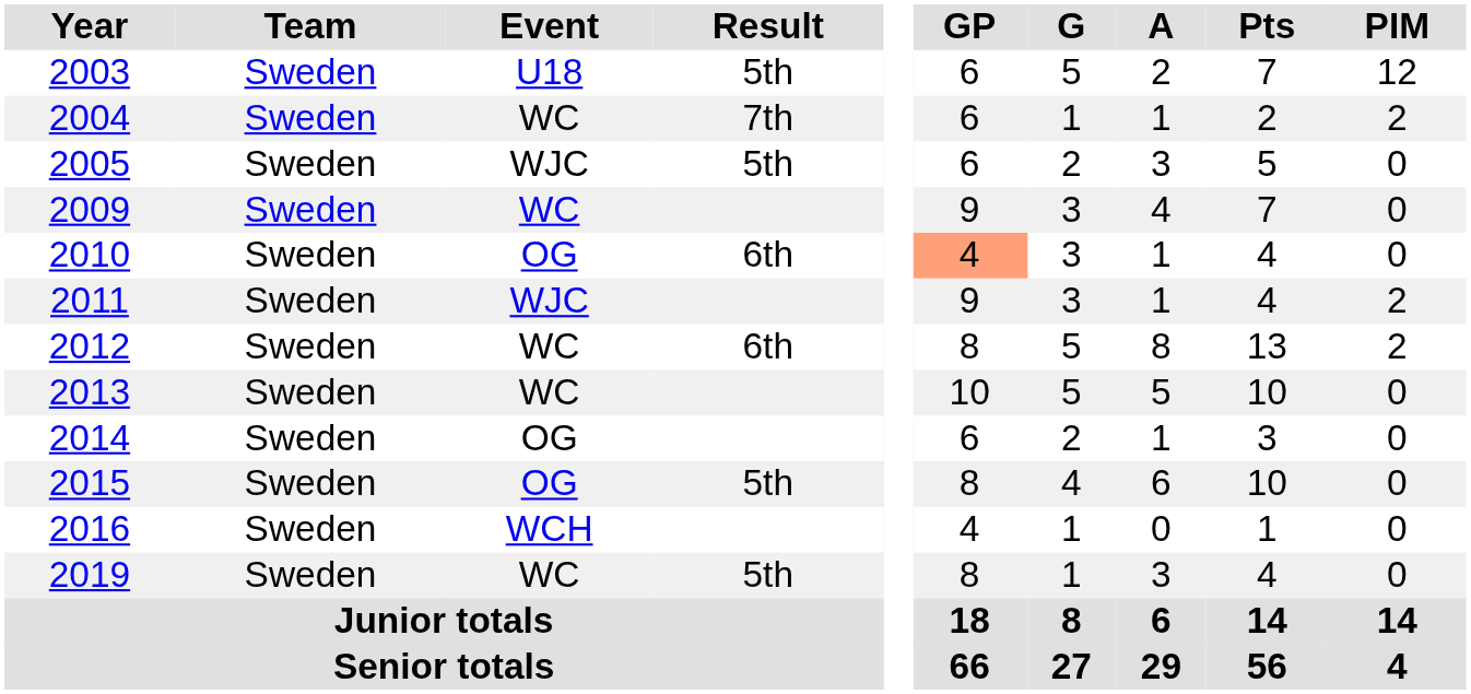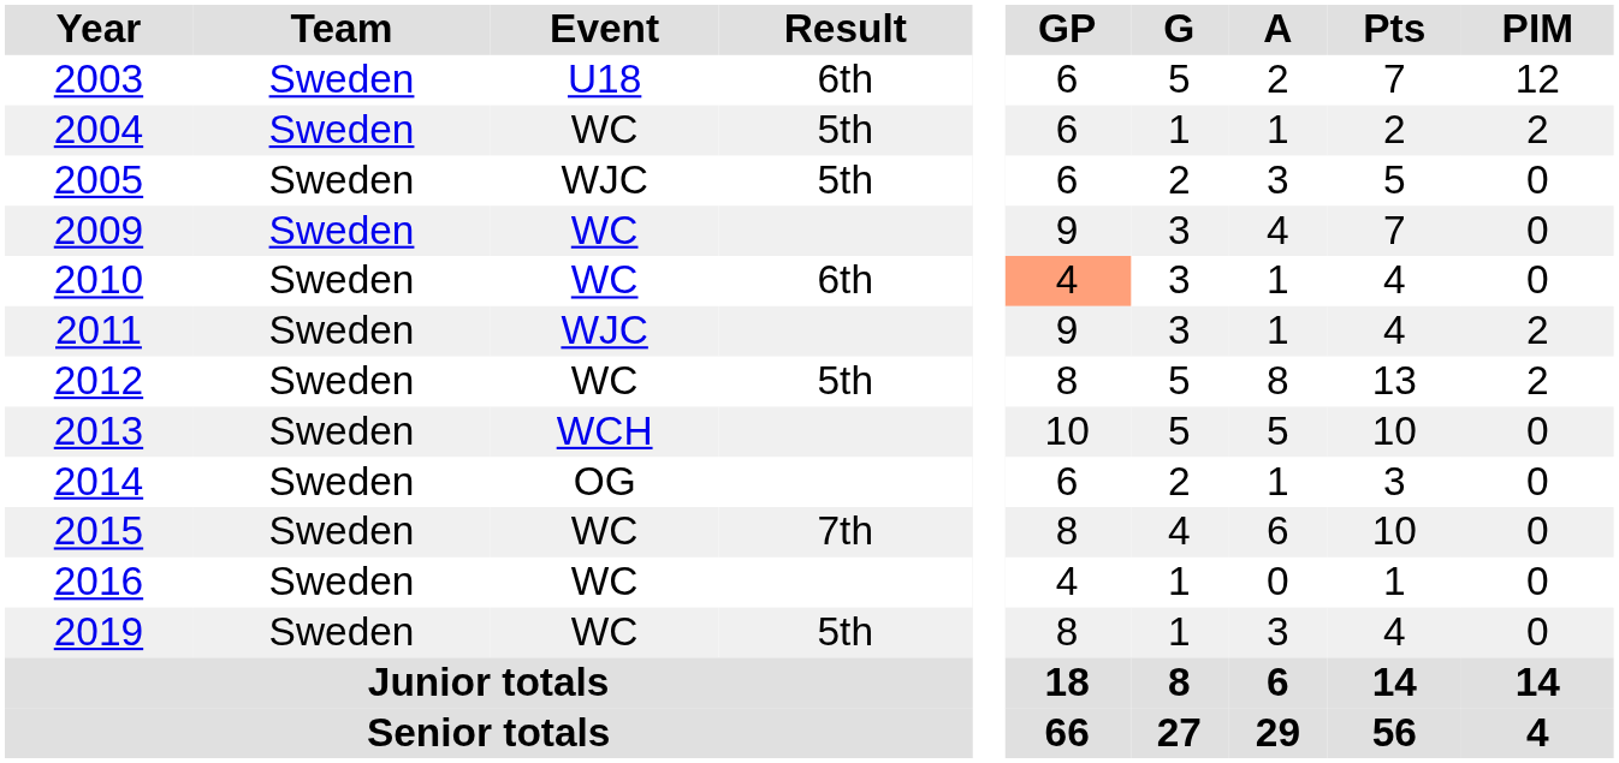 <table border="0" cellpadding="1" cellspacing="0" style="text-align:center; width:40em">
 <tr ALIGN="center" bgcolor="#e0e0e0">
 <th>Year</th>
 <th>Team</th>
 <th>Event</th>
 <th>Result</th>
 <th rowspan="99" bgcolor="#ffffff"> </th>
 <th>GP</th>
 <th>G</th>
 <th>A</th>
 <th>Pts</th>
 <th>PIM</th>
 </tr>
 <tr>
 <td><a href='#'>2003</a></td>
 <td><a href='#'>Sweden</a></td>
 <td><a href='#'>U18</a></td>
-<td>5th</td>
+<td>6th</td>
 <td>6</td>
 <td>5</td>
 <td>2</td>
 <td>7</td>
 <td>12</td>
 </tr>
 <tr bgcolor="#f0f0f0">
 <td><a href='#'>2004</a></td>
 <td><a href='#'>Sweden</a></td>
 <td>WC</td>
-<td>7th</td>
+<td>5th</td>
 <td>6</td>
 <td>1</td>
 <td>1</td>
 <td>2</td>
 <td>2</td>
 </tr>
 <tr>
 <td><a href='#'>2005</a></td>
 <td>Sweden</td>
 <td>WJC</td>
 <td>5th</td>
 <td>6</td>
 <td>2</td>
 <td>3</td>
 <td>5</td>
 <td>0</td>
 </tr>
 <tr bgcolor="#f0f0f0">
 <td><a href='#'>2009</a></td>
 <td><a href='#'>Sweden</a></td>
 <td><a href='#'>WC</a></td>
 <td></td>
 <td>9</td>
 <td>3</td>
 <td>4</td>
 <td>7</td>
 <td>0</td>
 </tr>
 <tr>
 <td><a href='#'>2010</a></td>
 <td>Sweden</td>
-<td><a href='#'>OG</a></td>
+<td><a href='#'>WC</a></td>
 <td>6th</td>
 <td style="background: lightsalmon;">4</td>
 <td>3</td>
 <td>1</td>
 <td>4</td>
 <td>0</td>
 </tr>
 <tr bgcolor="#f0f0f0">
 <td><a href='#'>2011</a></td>
 <td>Sweden</td>
 <td><a href='#'>WJC</a></td>
 <td></td>
 <td>9</td>
 <td>3</td>
 <td>1</td>
 <td>4</td>
 <td>2</td>
 </tr>
 <tr>
 <td><a href='#'>2012</a></td>
 <td>Sweden</td>
 <td>WC</td>
-<td>6th</td>
+<td>5th</td>
 <td>8</td>
 <td>5</td>
 <td>8</td>
 <td>13</td>
 <td>2</td>
 </tr>
 <tr bgcolor="#f0f0f0">
 <td><a href='#'>2013</a></td>
 <td>Sweden</td>
-<td>WC</td>
+<td><a href='#'>WCH</a></td>
 <td></td>
 <td>10</td>
 <td>5</td>
 <td>5</td>
 <td>10</td>
 <td>0</td>
 </tr>
 <tr>
 <td><a href='#'>2014</a></td>
 <td>Sweden</td>
 <td>OG</td>
 <td></td>
 <td>6</td>
 <td>2</td>
 <td>1</td>
 <td>3</td>
 <td>0</td>
 </tr>
 <tr bgcolor="#f0f0f0">
 <td><a href='#'>2015</a></td>
 <td>Sweden</td>
-<td><a href='#'>OG</a></td>
-<td>5th</td>
+<td>WC</td>
+<td>7th</td>
 <td>8</td>
 <td>4</td>
 <td>6</td>
 <td>10</td>
 <td>0</td>
 </tr>
 <tr>
 <td><a href='#'>2016</a></td>
 <td>Sweden</td>
-<td><a href='#'>WCH</a></td>
+<td>WC</td>
 <td></td>
 <td>4</td>
 <td>1</td>
 <td>0</td>
 <td>1</td>
 <td>0</td>
 </tr>
 <tr bgcolor="#f0f0f0">
 <td><a href='#'>2019</a></td>
 <td>Sweden</td>
 <td>WC</td>
 <td>5th</td>
 <td>8</td>
 <td>1</td>
 <td>3</td>
 <td>4</td>
 <td>0</td>
 </tr>
 <tr bgcolor="#e0e0e0">
 <th colspan="4">Junior totals</th>
 <th>18</th>
 <th>8</th>
 <th>6</th>
 <th>14</th>
 <th>14</th>
 </tr>
 <tr bgcolor="#e0e0e0">
 <th colspan="4">Senior totals</th>
 <th>66</th>
 <th>27</th>
 <th>29</th>
 <th>56</th>
 <th>4</th>
 </tr>
 </table>
